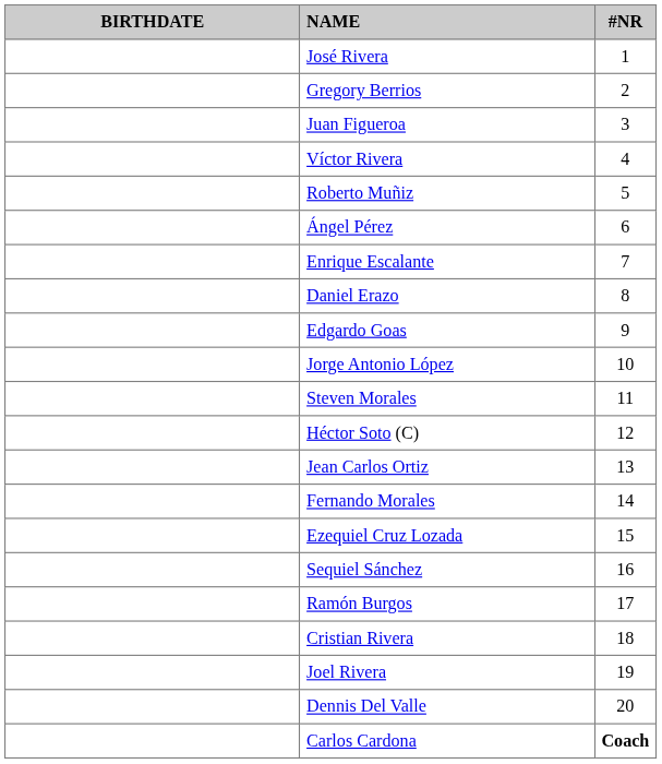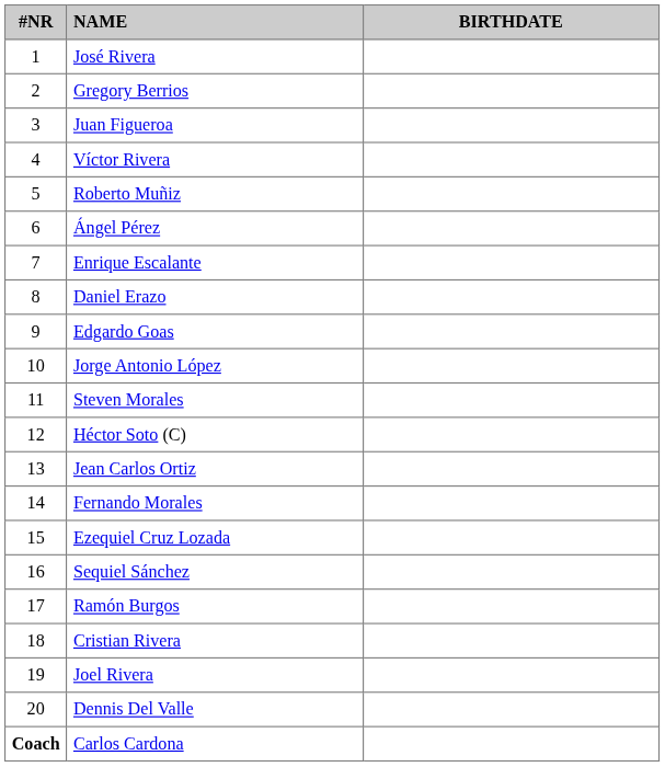 <table border="1" cellspacing="2" cellpadding="5" style="border-collapse: collapse; font-size: 90%;">
 <tr style="background:#ccc;">
+<th>#NR</th>
+<th style="text-align:left; width:16em;">NAME</th>
 <th style="text-align:center; width:16em;">BIRTHDATE</th>
-<th style="text-align:left; width:16em;">NAME</th>
-<th>#NR</th>
 </tr>
 <tr>
+<td style="text-align:center;">1</td>
+<td><a href='#'>José Rivera</a></td>
 <td align="center"></td>
-<td><a href='#'>José Rivera</a></td>
-<td style="text-align:center;">1</td>
 </tr>
 <tr>
+<td style="text-align:center;">2</td>
+<td><a href='#'>Gregory Berrios</a></td>
 <td align="center"></td>
-<td><a href='#'>Gregory Berrios</a></td>
-<td style="text-align:center;">2</td>
 </tr>
 <tr>
+<td style="text-align:center;">3</td>
+<td><a href='#'>Juan Figueroa</a></td>
 <td align="center"></td>
-<td><a href='#'>Juan Figueroa</a></td>
-<td style="text-align:center;">3</td>
 </tr>
 <tr>
+<td style="text-align:center;">4</td>
+<td><a href='#'>Víctor Rivera</a></td>
 <td align="center"></td>
-<td><a href='#'>Víctor Rivera</a></td>
-<td style="text-align:center;">4</td>
 </tr>
 <tr>
+<td style="text-align:center;">5</td>
+<td><a href='#'>Roberto Muñiz</a></td>
 <td align="center"></td>
-<td><a href='#'>Roberto Muñiz</a></td>
-<td style="text-align:center;">5</td>
 </tr>
 <tr>
+<td style="text-align:center;">6</td>
+<td><a href='#'>Ángel Pérez</a></td>
 <td align="center"></td>
-<td><a href='#'>Ángel Pérez</a></td>
-<td style="text-align:center;">6</td>
 </tr>
 <tr>
+<td style="text-align:center;">7</td>
+<td><a href='#'>Enrique Escalante</a></td>
 <td align="center"></td>
-<td><a href='#'>Enrique Escalante</a></td>
-<td style="text-align:center;">7</td>
 </tr>
 <tr>
+<td style="text-align:center;">8</td>
+<td><a href='#'>Daniel Erazo</a></td>
 <td align="center"></td>
-<td><a href='#'>Daniel Erazo</a></td>
-<td style="text-align:center;">8</td>
 </tr>
 <tr>
+<td style="text-align:center;">9</td>
+<td><a href='#'>Edgardo Goas</a></td>
 <td align="center"></td>
-<td><a href='#'>Edgardo Goas</a></td>
-<td style="text-align:center;">9</td>
 </tr>
 <tr>
+<td style="text-align:center;">10</td>
+<td><a href='#'>Jorge Antonio López</a></td>
 <td align="center"></td>
-<td><a href='#'>Jorge Antonio López</a></td>
-<td style="text-align:center;">10</td>
 </tr>
 <tr>
+<td style="text-align:center;">11</td>
+<td><a href='#'>Steven Morales</a></td>
 <td align="center"></td>
-<td><a href='#'>Steven Morales</a></td>
-<td style="text-align:center;">11</td>
 </tr>
 <tr>
+<td style="text-align:center;">12</td>
+<td><a href='#'>Héctor Soto</a> (C)</td>
 <td align="center"></td>
-<td><a href='#'>Héctor Soto</a> (C)</td>
-<td style="text-align:center;">12</td>
 </tr>
 <tr>
+<td style="text-align:center;">13</td>
+<td><a href='#'>Jean Carlos Ortiz</a></td>
 <td align="center"></td>
-<td><a href='#'>Jean Carlos Ortiz</a></td>
-<td style="text-align:center;">13</td>
 </tr>
 <tr>
+<td style="text-align:center;">14</td>
+<td><a href='#'>Fernando Morales</a></td>
 <td align="center"></td>
-<td><a href='#'>Fernando Morales</a></td>
-<td style="text-align:center;">14</td>
 </tr>
 <tr>
+<td style="text-align:center;">15</td>
+<td><a href='#'>Ezequiel Cruz Lozada</a></td>
 <td align="center"></td>
-<td><a href='#'>Ezequiel Cruz Lozada</a></td>
-<td style="text-align:center;">15</td>
 </tr>
 <tr>
+<td style="text-align:center;">16</td>
+<td><a href='#'>Sequiel Sánchez</a></td>
 <td align="center"></td>
-<td><a href='#'>Sequiel Sánchez</a></td>
-<td style="text-align:center;">16</td>
 </tr>
 <tr>
+<td style="text-align:center;">17</td>
+<td><a href='#'>Ramón Burgos</a></td>
 <td align="center"></td>
-<td><a href='#'>Ramón Burgos</a></td>
-<td style="text-align:center;">17</td>
 </tr>
 <tr>
+<td style="text-align:center;">18</td>
+<td><a href='#'>Cristian Rivera</a></td>
 <td align="center"></td>
-<td><a href='#'>Cristian Rivera</a></td>
-<td style="text-align:center;">18</td>
 </tr>
 <tr>
+<td style="text-align:center;">19</td>
+<td><a href='#'>Joel Rivera</a></td>
 <td align="center"></td>
-<td><a href='#'>Joel Rivera</a></td>
-<td style="text-align:center;">19</td>
 </tr>
 <tr>
+<td style="text-align:center;">20</td>
+<td><a href='#'>Dennis Del Valle</a></td>
 <td align="center"></td>
-<td><a href='#'>Dennis Del Valle</a></td>
-<td style="text-align:center;">20</td>
 </tr>
 <tr>
+<td style="text-align:center;"><strong>Coach</strong></td>
+<td><a href='#'>Carlos Cardona</a></td>
 <td align="center"></td>
-<td><a href='#'>Carlos Cardona</a></td>
-<td style="text-align:center;"><strong>Coach</strong></td>
 </tr>
 </table>
